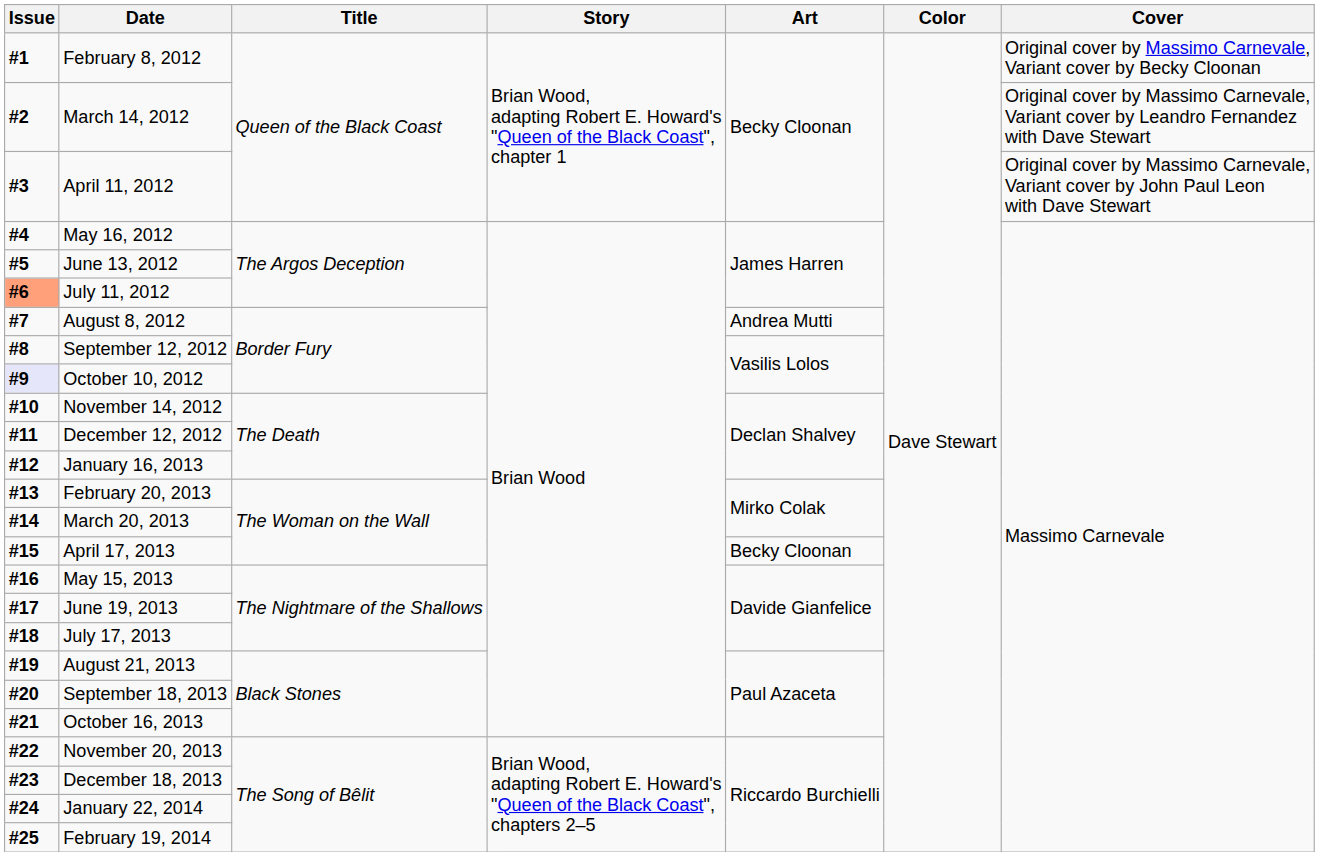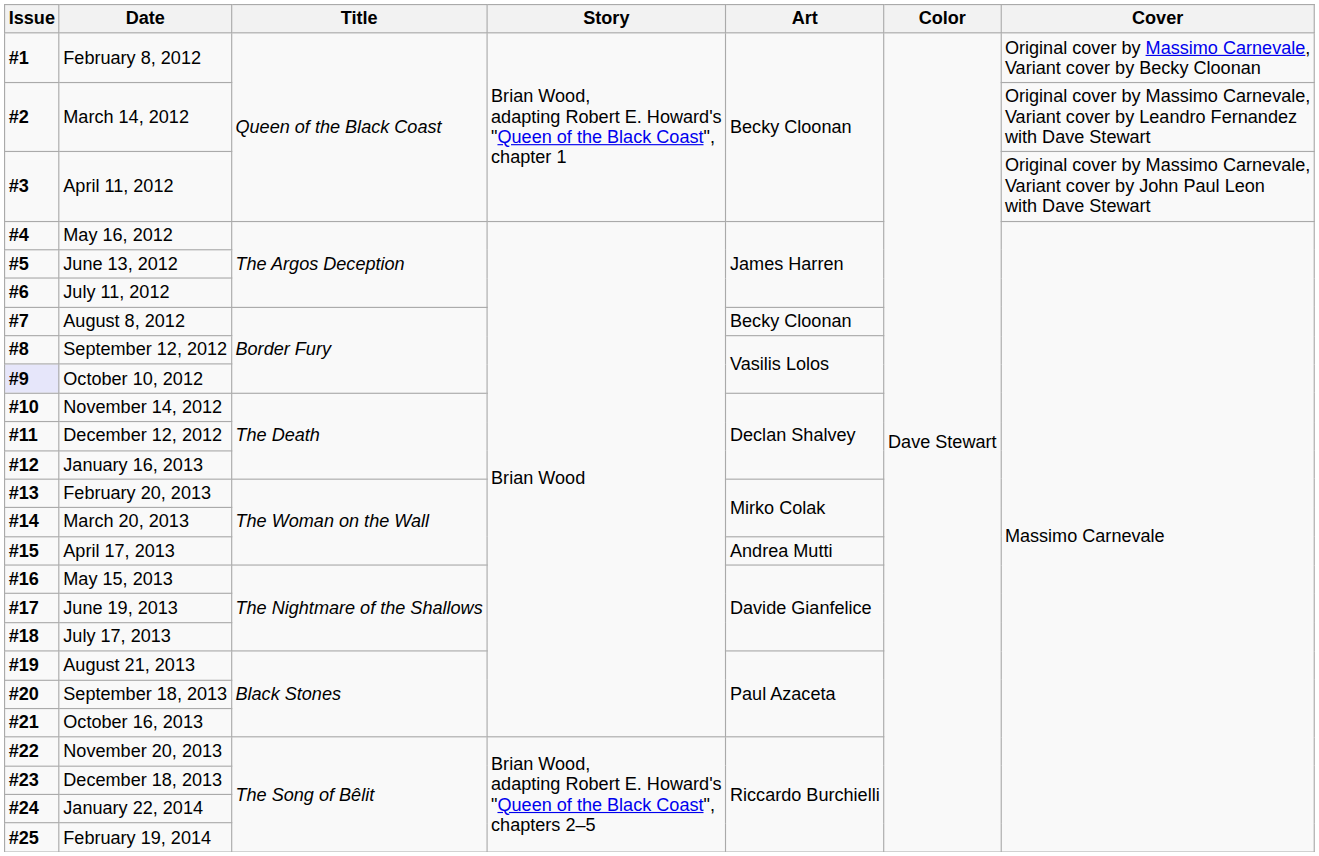 <table class="wikitable">
 <tr>
 <th>Issue</th>
 <th>Date</th>
 <th>Title</th>
 <th>Story</th>
 <th>Art</th>
 <th>Color</th>
 <th>Cover</th>
 </tr>
 <tr>
 <td><strong>#1</strong></td>
 <td>February 8, 2012</td>
 <td rowspan=3><em>Queen of the Black Coast</em></td>
 <td rowspan=3>Brian Wood,<br>adapting Robert E. Howard's<br>"<a href='#'>Queen of the Black Coast</a>",<br> chapter 1</td>
 <td rowspan=3>Becky Cloonan</td>
 <td rowspan=25>Dave Stewart</td>
 <td>Original cover by <a href='#'>Massimo Carnevale</a>,<br>Variant cover by Becky Cloonan</td>
 </tr>
 <tr>
 <td><strong>#2</strong></td>
 <td>March 14, 2012</td>
 <td>Original cover by Massimo Carnevale,<br>Variant cover by Leandro Fernandez<br>with Dave Stewart</td>
 </tr>
 <tr>
 <td><strong>#3</strong></td>
 <td>April 11, 2012</td>
 <td>Original cover by Massimo Carnevale,<br>Variant cover by John Paul Leon<br>with Dave Stewart</td>
 </tr>
 <tr>
 <td><strong>#4</strong></td>
 <td>May 16, 2012</td>
 <td rowspan=3><em>The Argos Deception</em></td>
 <td rowspan=18>Brian Wood</td>
 <td rowspan=3>James Harren</td>
 <td rowspan=22>Massimo Carnevale</td>
 </tr>
 <tr>
 <td><strong>#5</strong></td>
 <td>June 13, 2012</td>
 </tr>
 <tr>
-<td style="background: lightsalmon;"><strong>#6</strong></td>
+<td><strong>#6</strong></td>
 <td>July 11, 2012</td>
 </tr>
 <tr>
 <td><strong>#7</strong></td>
 <td>August 8, 2012</td>
 <td rowspan=3><em>Border Fury</em></td>
-<td>Andrea Mutti</td>
+<td rowspan=1>Becky Cloonan</td>
 </tr>
 <tr>
 <td><strong>#8</strong></td>
 <td>September 12, 2012</td>
 <td rowspan=2>Vasilis Lolos</td>
 </tr>
 <tr>
 <td style="background: lavender;"><strong>#9</strong></td>
 <td>October 10, 2012</td>
 </tr>
 <tr>
 <td><strong>#10</strong></td>
 <td>November 14, 2012</td>
 <td rowspan=3><em>The Death</em></td>
 <td rowspan=3>Declan Shalvey</td>
 </tr>
 <tr>
 <td><strong>#11</strong></td>
 <td>December 12, 2012</td>
 </tr>
 <tr>
 <td><strong>#12</strong></td>
 <td>January 16, 2013</td>
 </tr>
 <tr>
 <td><strong>#13</strong></td>
 <td>February 20, 2013</td>
 <td rowspan=3><em>The Woman on the Wall</em></td>
 <td rowspan=2>Mirko Colak</td>
 </tr>
 <tr>
 <td><strong>#14</strong></td>
 <td>March 20, 2013</td>
 </tr>
 <tr>
 <td><strong>#15</strong></td>
 <td>April 17, 2013</td>
-<td rowspan=1>Becky Cloonan</td>
+<td>Andrea Mutti</td>
 </tr>
 <tr>
 <td><strong>#16</strong></td>
 <td>May 15, 2013</td>
 <td rowspan=3><em>The Nightmare of the Shallows</em></td>
 <td rowspan=3>Davide Gianfelice</td>
 </tr>
 <tr>
 <td><strong>#17</strong></td>
 <td>June 19, 2013</td>
 </tr>
 <tr>
 <td><strong>#18</strong></td>
 <td>July 17, 2013</td>
 </tr>
 <tr>
 <td><strong>#19</strong></td>
 <td>August 21, 2013</td>
 <td rowspan=3><em>Black Stones</em></td>
 <td rowspan=3>Paul Azaceta</td>
 </tr>
 <tr>
 <td><strong>#20</strong></td>
 <td>September 18, 2013</td>
 </tr>
 <tr>
 <td><strong>#21</strong></td>
 <td>October 16, 2013</td>
 </tr>
 <tr>
 <td><strong>#22</strong></td>
 <td>November 20, 2013</td>
 <td rowspan=4><em>The Song of Bêlit</em></td>
 <td rowspan=4>Brian Wood,<br>adapting Robert E. Howard's<br>"<a href='#'>Queen of the Black Coast</a>",<br> chapters 2–5</td>
 <td rowspan=4>Riccardo Burchielli</td>
 </tr>
 <tr>
 <td><strong>#23</strong></td>
 <td>December 18, 2013</td>
 </tr>
 <tr>
 <td><strong>#24</strong></td>
 <td>January 22, 2014</td>
 </tr>
 <tr>
 <td><strong>#25</strong></td>
 <td>February 19, 2014</td>
 </tr>
 </table>
